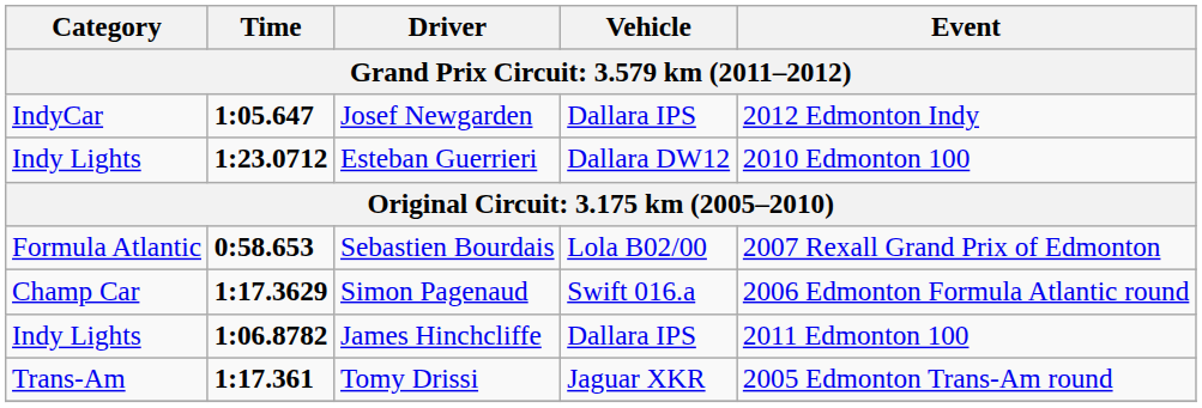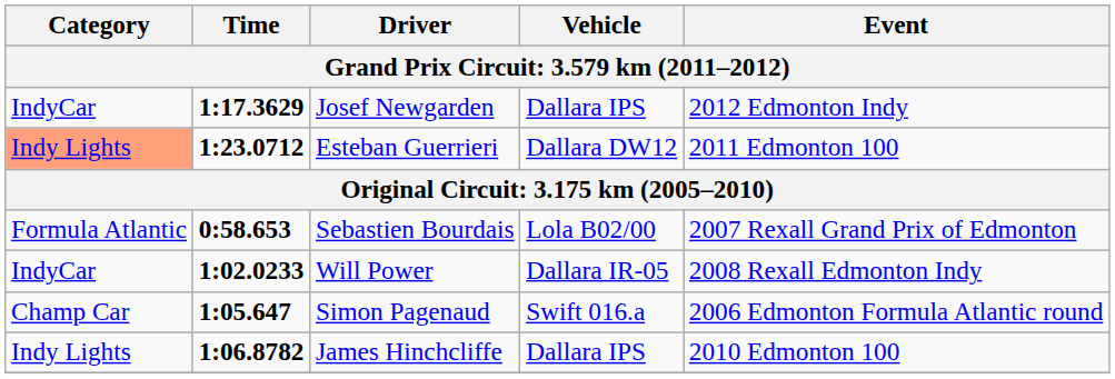 <table class="wikitable">
 <tr>
 <th>Category</th>
 <th>Time</th>
 <th>Driver</th>
 <th>Vehicle</th>
 <th>Event</th>
 </tr>
 <tr>
 <th colspan=5>Grand Prix Circuit: 3.579 km (2011–2012)</th>
 </tr>
 <tr>
 <td><a href='#'>IndyCar</a></td>
-<td><strong>1:05.647</strong></td>
+<td><strong>1:17.3629</strong></td>
 <td><a href='#'>Josef Newgarden</a></td>
 <td><a href='#'>Dallara IPS</a></td>
 <td><a href='#'>2012 Edmonton Indy</a></td>
 </tr>
 <tr>
-<td><a href='#'>Indy Lights</a></td>
+<td style="background: lightsalmon;"><a href='#'>Indy Lights</a></td>
 <td><strong>1:23.0712</strong></td>
 <td><a href='#'>Esteban Guerrieri</a></td>
 <td><a href='#'>Dallara DW12</a></td>
-<td><a href='#'>2010 Edmonton 100</a></td>
+<td><a href='#'>2011 Edmonton 100</a></td>
 </tr>
 <tr>
 <th colspan=5>Original Circuit: 3.175 km (2005–2010)</th>
 </tr>
 <tr>
 <td><a href='#'>Formula Atlantic</a></td>
 <td><strong>0:58.653</strong></td>
 <td><a href='#'>Sebastien Bourdais</a></td>
 <td><a href='#'>Lola B02/00</a></td>
 <td><a href='#'>2007 Rexall Grand Prix of Edmonton</a></td>
 </tr>
 <tr>
+<td><a href='#'>IndyCar</a></td>
+<td><strong>1:02.0233</strong></td>
+<td><a href='#'>Will Power</a></td>
+<td><a href='#'>Dallara IR-05</a></td>
+<td><a href='#'>2008 Rexall Edmonton Indy</a></td>
+</tr>
+<tr>
 <td><a href='#'>Champ Car</a></td>
-<td><strong>1:17.3629</strong></td>
+<td><strong>1:05.647</strong></td>
 <td><a href='#'>Simon Pagenaud</a></td>
 <td><a href='#'>Swift 016.a</a></td>
 <td><a href='#'>2006 Edmonton Formula Atlantic round</a></td>
 </tr>
 <tr>
 <td><a href='#'>Indy Lights</a></td>
 <td><strong>1:06.8782</strong></td>
 <td><a href='#'>James Hinchcliffe</a></td>
 <td><a href='#'>Dallara IPS</a></td>
-<td><a href='#'>2011 Edmonton 100</a></td>
-</tr>
-<tr>
-<td><a href='#'>Trans-Am</a></td>
-<td><strong>1:17.361</strong></td>
-<td><a href='#'>Tomy Drissi</a></td>
-<td><a href='#'>Jaguar XKR</a></td>
-<td><a href='#'>2005 Edmonton Trans-Am round</a></td>
+<td><a href='#'>2010 Edmonton 100</a></td>
 </tr>
 <tr>
 </tr>
 </table>
